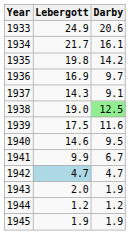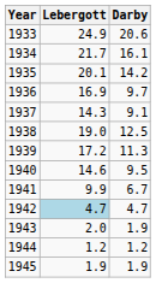 <table class="wikitable">
 <tr>
 <th>Year</th>
 <th>Lebergott</th>
 <th>Darby</th>
 </tr>
 <tr>
 <td>1933</td>
 <td align="right">24.9</td>
 <td align="right">20.6</td>
 </tr>
 <tr>
 <td>1934</td>
 <td align="right">21.7</td>
 <td align="right">16.1</td>
 </tr>
 <tr>
 <td>1935</td>
-<td align="right">19.8</td>
+<td align="right">20.1</td>
 <td align="right">14.2</td>
 </tr>
 <tr>
 <td>1936</td>
 <td align="right">16.9</td>
 <td align="right">9.7</td>
 </tr>
 <tr>
 <td>1937</td>
 <td align="right">14.3</td>
 <td align="right">9.1</td>
 </tr>
 <tr>
 <td>1938</td>
 <td align="right">19.0</td>
-<td align="right" style="background: lightgreen;">12.5</td>
+<td align="right">12.5</td>
 </tr>
 <tr>
 <td>1939</td>
-<td align="right">17.5</td>
-<td align="right">11.6</td>
+<td align="right">17.2</td>
+<td align="right">11.3</td>
 </tr>
 <tr>
 <td>1940</td>
 <td align="right">14.6</td>
 <td align="right">9.5</td>
 </tr>
 <tr>
 <td>1941</td>
 <td align="right">9.9</td>
 <td align="right">6.7</td>
 </tr>
 <tr>
 <td>1942</td>
 <td align="right" style="background: lightblue;">4.7</td>
 <td align="right">4.7</td>
 </tr>
 <tr>
 <td>1943</td>
 <td align="right">2.0</td>
 <td align="right">1.9</td>
 </tr>
 <tr>
 <td>1944</td>
 <td align="right">1.2</td>
 <td align="right">1.2</td>
 </tr>
 <tr>
 <td>1945</td>
 <td align="right">1.9</td>
 <td align="right">1.9</td>
 </tr>
 </table>
